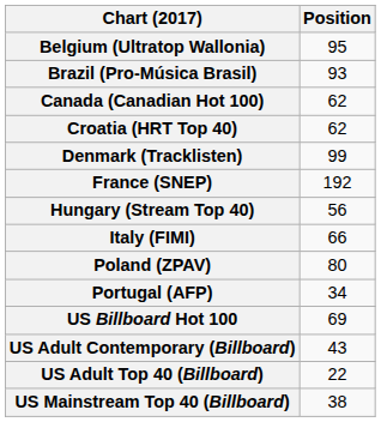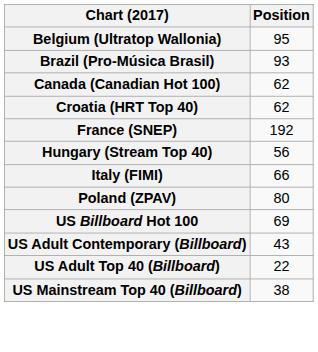 <table class="wikitable sortable plainrowheaders" style="text-align:center">
 <tr>
 <th scope="col">Chart (2017)</th>
 <th scope="col">Position</th>
 </tr>
 <tr>
 <th scope="row">Belgium (Ultratop Wallonia)</th>
 <td>95</td>
 </tr>
 <tr>
 <th scope="row">Brazil (Pro-Música Brasil)</th>
 <td>93</td>
 </tr>
 <tr>
 <th scope="row">Canada (Canadian Hot 100)</th>
 <td>62</td>
 </tr>
 <tr>
 <th scope="row">Croatia (HRT Top 40)</th>
 <td>62</td>
 </tr>
 <tr>
-<th scope="row">Denmark (Tracklisten)</th>
-<td>99</td>
-</tr>
-<tr>
 <th scope="row">France (SNEP)</th>
 <td>192</td>
 </tr>
 <tr>
 <th scope="row">Hungary (Stream Top 40)</th>
 <td>56</td>
 </tr>
 <tr>
 <th scope="row">Italy (FIMI)</th>
 <td>66</td>
 </tr>
 <tr>
 <th scope="row">Poland (ZPAV)</th>
 <td>80</td>
-</tr>
-<tr>
-<th scope="row">Portugal (AFP)</th>
-<td>34</td>
 </tr>
 <tr>
 <th scope="row">US <em>Billboard</em> Hot 100</th>
 <td>69</td>
 </tr>
 <tr>
 <th scope="row">US Adult Contemporary (<em>Billboard</em>)</th>
 <td>43</td>
 </tr>
 <tr>
 <th scope="row">US Adult Top 40 (<em>Billboard</em>)</th>
 <td>22</td>
 </tr>
 <tr>
 <th scope="row">US Mainstream Top 40 (<em>Billboard</em>)</th>
 <td>38</td>
 </tr>
 </table>
